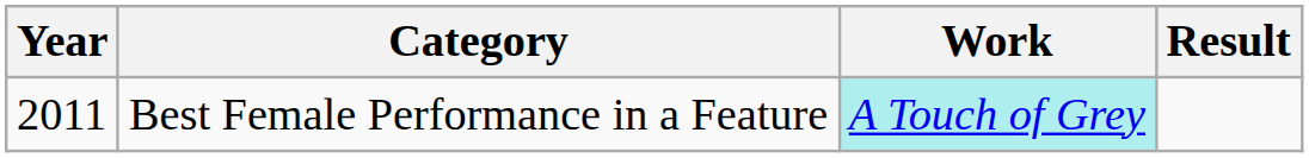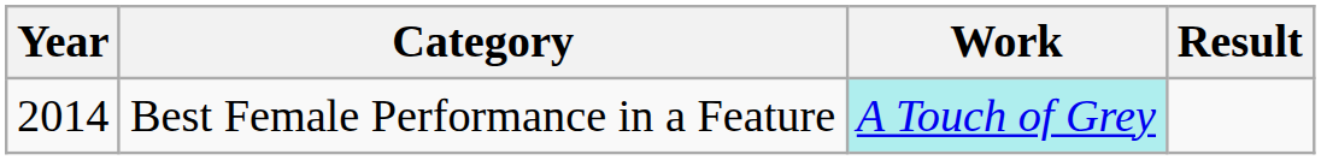 <table class="wikitable">
 <tr>
 <th>Year</th>
 <th>Category</th>
 <th>Work</th>
 <th>Result</th>
 </tr>
 <tr>
-<td>2011</td>
+<td>2014</td>
 <td>Best Female Performance in a Feature</td>
 <td style="background: paleturquoise;"><em><a href='#'>A Touch of Grey</a></em></td>
 <td></td>
 </tr>
 </table>
